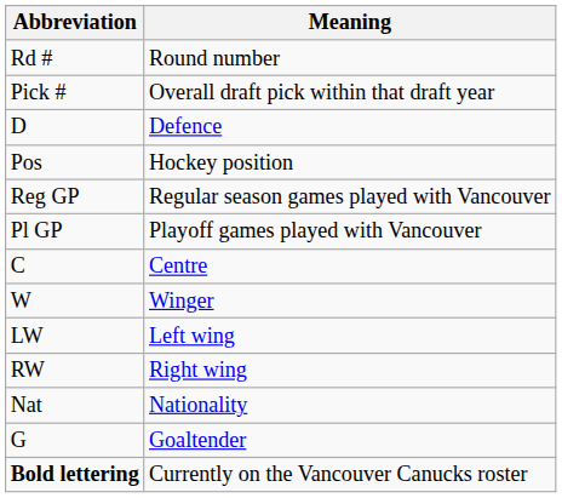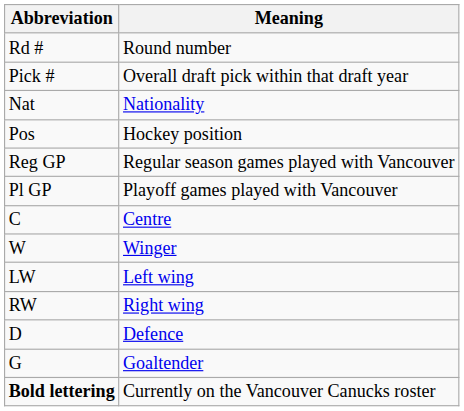 <table class="wikitable">
 <tr>
 <th>Abbreviation</th>
 <th align=center>Meaning</th>
 </tr>
 <tr>
 <td>Rd #</td>
 <td>Round number</td>
 </tr>
 <tr>
 <td>Pick #</td>
 <td>Overall draft pick within that draft year</td>
 </tr>
 <tr>
-<td>D</td>
-<td><a href='#'>Defence</a></td>
+<td>Nat</td>
+<td><a href='#'>Nationality</a></td>
 </tr>
 <tr>
 <td>Pos</td>
 <td>Hockey position</td>
 </tr>
 <tr>
 <td>Reg GP</td>
 <td>Regular season games played with Vancouver</td>
 </tr>
 <tr>
 <td>Pl GP</td>
 <td>Playoff games played with Vancouver</td>
 </tr>
 <tr>
 <td>C</td>
 <td><a href='#'>Centre</a></td>
 </tr>
 <tr>
 <td>W</td>
 <td><a href='#'>Winger</a></td>
 </tr>
 <tr>
 <td>LW</td>
 <td><a href='#'>Left wing</a></td>
 </tr>
 <tr>
 <td>RW</td>
 <td><a href='#'>Right wing</a></td>
 </tr>
 <tr>
-<td>Nat</td>
-<td><a href='#'>Nationality</a></td>
+<td>D</td>
+<td><a href='#'>Defence</a></td>
 </tr>
 <tr>
 <td>G</td>
 <td><a href='#'>Goaltender</a></td>
 </tr>
 <tr>
 <td><strong>Bold lettering</strong></td>
 <td>Currently on the Vancouver Canucks roster</td>
 </tr>
 </table>
